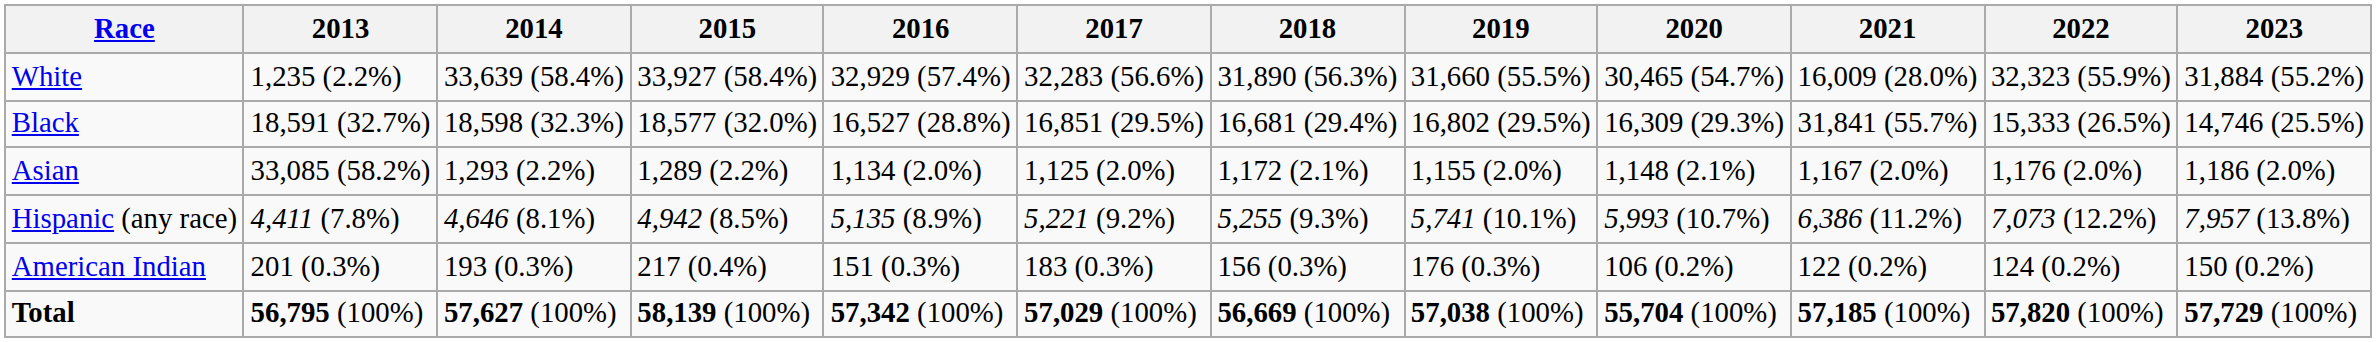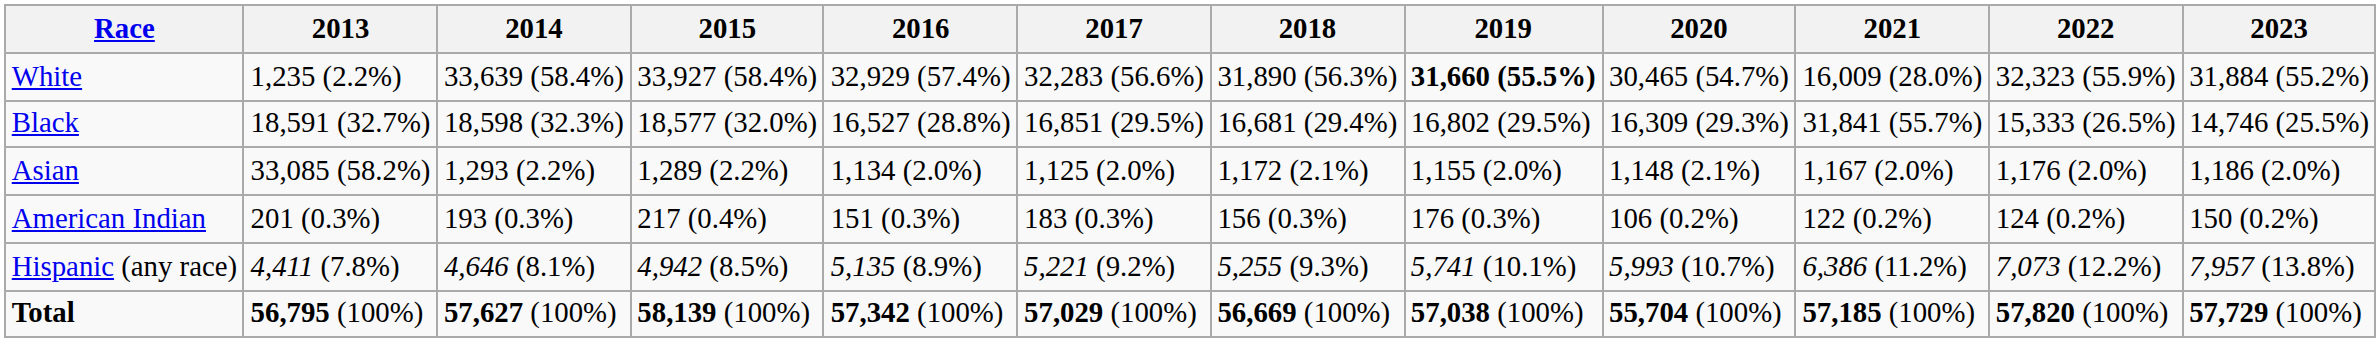 <table class="wikitable" style="font-size: 90%;">
 <tr>
 <th><a href='#'>Race</a></th>
 <th>2013</th>
 <th>2014</th>
 <th>2015</th>
 <th>2016</th>
 <th>2017</th>
 <th>2018</th>
 <th>2019</th>
 <th>2020</th>
 <th>2021</th>
 <th>2022</th>
 <th>2023</th>
 </tr>
 <tr>
 <td><a href='#'>White</a></td>
 <td>1,235 (2.2%)</td>
 <td>33,639 (58.4%)</td>
 <td>33,927 (58.4%)</td>
 <td>32,929 (57.4%)</td>
 <td>32,283 (56.6%)</td>
 <td>31,890 (56.3%)</td>
-<td>31,660 (55.5%)</td>
+<td><strong>31,660 (55.5%)</strong></td>
 <td>30,465 (54.7%)</td>
 <td>16,009 (28.0%)</td>
 <td>32,323 (55.9%)</td>
 <td>31,884 (55.2%)</td>
 </tr>
 <tr>
 <td><a href='#'>Black</a></td>
 <td>18,591 (32.7%)</td>
 <td>18,598 (32.3%)</td>
 <td>18,577 (32.0%)</td>
 <td>16,527 (28.8%)</td>
 <td>16,851 (29.5%)</td>
 <td>16,681 (29.4%)</td>
 <td>16,802 (29.5%)</td>
 <td>16,309 (29.3%)</td>
 <td>31,841 (55.7%)</td>
 <td>15,333 (26.5%)</td>
 <td>14,746 (25.5%)</td>
 </tr>
 <tr>
 <td><a href='#'>Asian</a></td>
 <td>33,085 (58.2%)</td>
 <td>1,293 (2.2%)</td>
 <td>1,289 (2.2%)</td>
 <td>1,134 (2.0%)</td>
 <td>1,125 (2.0%)</td>
 <td>1,172 (2.1%)</td>
 <td>1,155 (2.0%)</td>
 <td>1,148 (2.1%)</td>
 <td>1,167 (2.0%)</td>
 <td>1,176 (2.0%)</td>
 <td>1,186 (2.0%)</td>
 </tr>
 <tr>
+<td><a href='#'>American Indian</a></td>
+<td>201 (0.3%)</td>
+<td>193 (0.3%)</td>
+<td>217 (0.4%)</td>
+<td>151 (0.3%)</td>
+<td>183 (0.3%)</td>
+<td>156 (0.3%)</td>
+<td>176 (0.3%)</td>
+<td>106 (0.2%)</td>
+<td>122 (0.2%)</td>
+<td>124 (0.2%)</td>
+<td>150 (0.2%)</td>
+</tr>
+<tr>
 <td><a href='#'>Hispanic</a> (any race)</td>
 <td><em>4,411</em> (7.8%)</td>
 <td><em>4,646</em> (8.1%)</td>
 <td><em>4,942</em> (8.5%)</td>
 <td><em>5,135</em> (8.9%)</td>
 <td><em>5,221</em> (9.2%)</td>
 <td><em>5,255</em> (9.3%)</td>
 <td><em>5,741</em> (10.1%)</td>
 <td><em>5,993</em> (10.7%)</td>
 <td><em>6,386</em> (11.2%)</td>
 <td><em>7,073</em> (12.2%)</td>
 <td><em>7,957</em> (13.8%)</td>
-</tr>
-<tr>
-<td><a href='#'>American Indian</a></td>
-<td>201 (0.3%)</td>
-<td>193 (0.3%)</td>
-<td>217 (0.4%)</td>
-<td>151 (0.3%)</td>
-<td>183 (0.3%)</td>
-<td>156 (0.3%)</td>
-<td>176 (0.3%)</td>
-<td>106 (0.2%)</td>
-<td>122 (0.2%)</td>
-<td>124 (0.2%)</td>
-<td>150 (0.2%)</td>
 </tr>
 <tr>
 <td><strong>Total</strong></td>
 <td><strong>56,795</strong> (100%)</td>
 <td><strong>57,627</strong> (100%)</td>
 <td><strong>58,139</strong> (100%)</td>
 <td><strong>57,342</strong> (100%)</td>
 <td><strong>57,029</strong> (100%)</td>
 <td><strong>56,669</strong> (100%)</td>
 <td><strong>57,038</strong> (100%)</td>
 <td><strong>55,704</strong> (100%)</td>
 <td><strong>57,185</strong> (100%)</td>
 <td><strong>57,820</strong> (100%)</td>
 <td><strong>57,729</strong> (100%)</td>
 </tr>
 </table>
